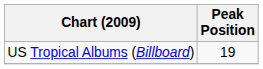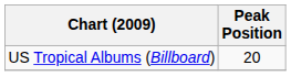 <table class="wikitable plainrowheaders" style="text-align:center;">
 <tr>
 <th scope="col">Chart (2009)</th>
 <th scope="col">Peak <br> Position</th>
 </tr>
 <tr>
 <td>US <a href='#'>Tropical Albums</a> (<em><a href='#'>Billboard</a></em>)</td>
-<td style="text-align:center;">19</td>
+<td style="text-align:center;">20</td>
 </tr>
 <tr>
 </tr>
 </table>
